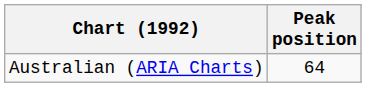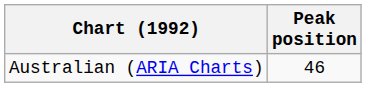 <table class="wikitable">
 <tr>
 <th>Chart (1992)</th>
 <th>Peak<br>position</th>
 </tr>
 <tr>
 <td>Australian (<a href='#'>ARIA Charts</a>)</td>
-<td align="center">64</td>
+<td align="center">46</td>
 </tr>
 </table>
